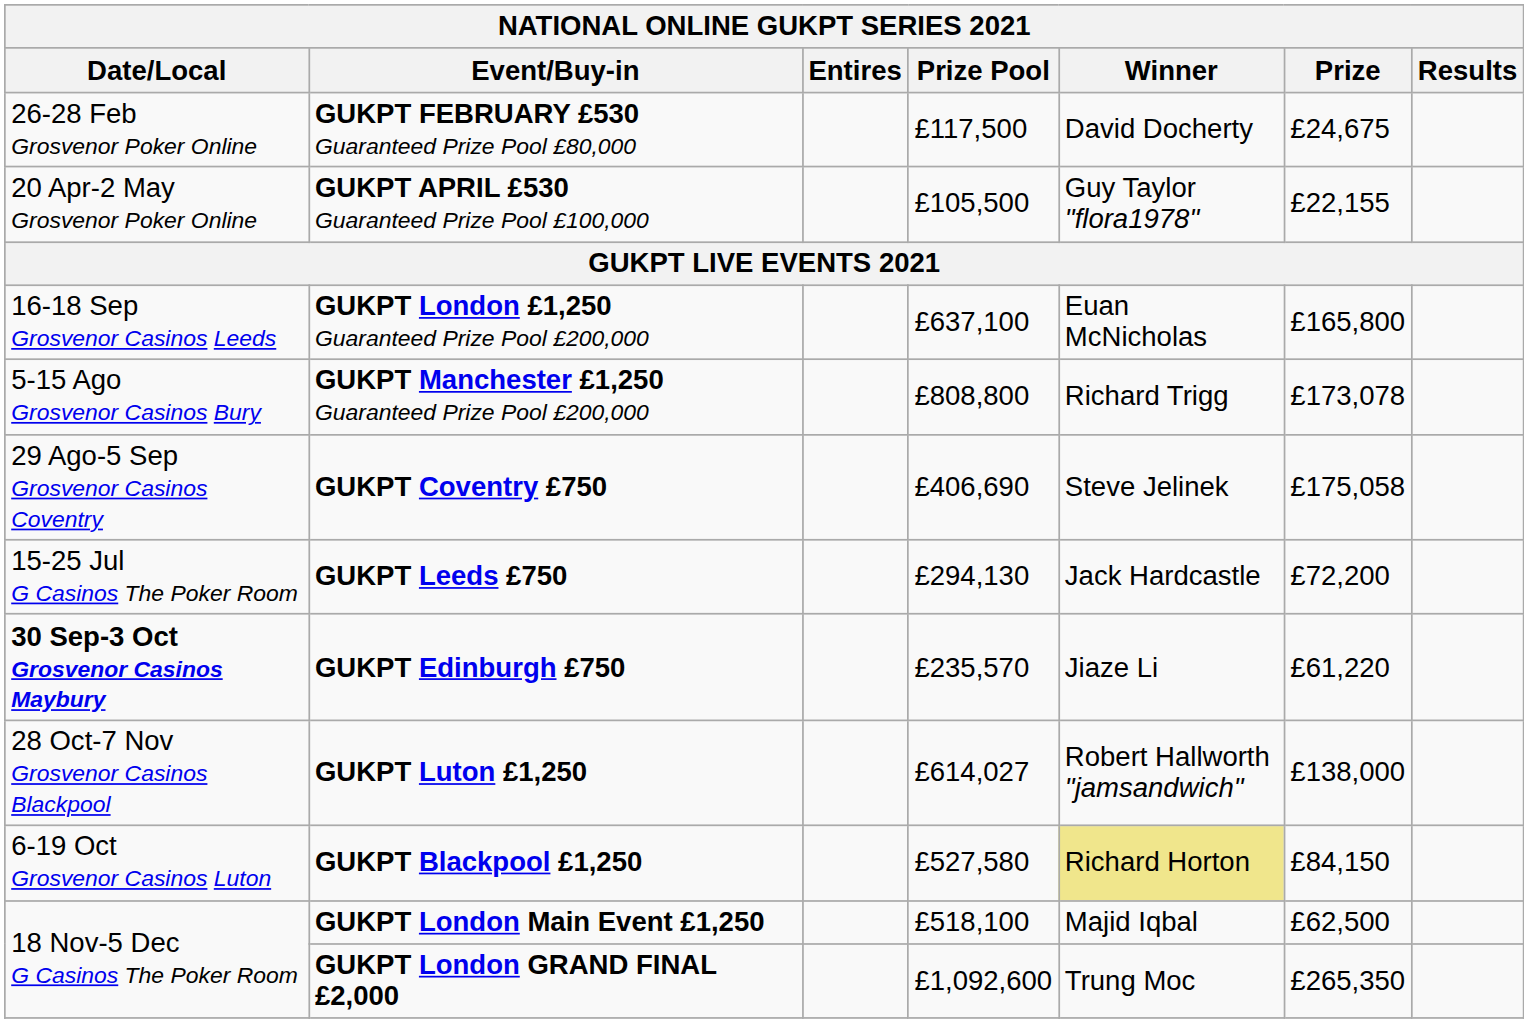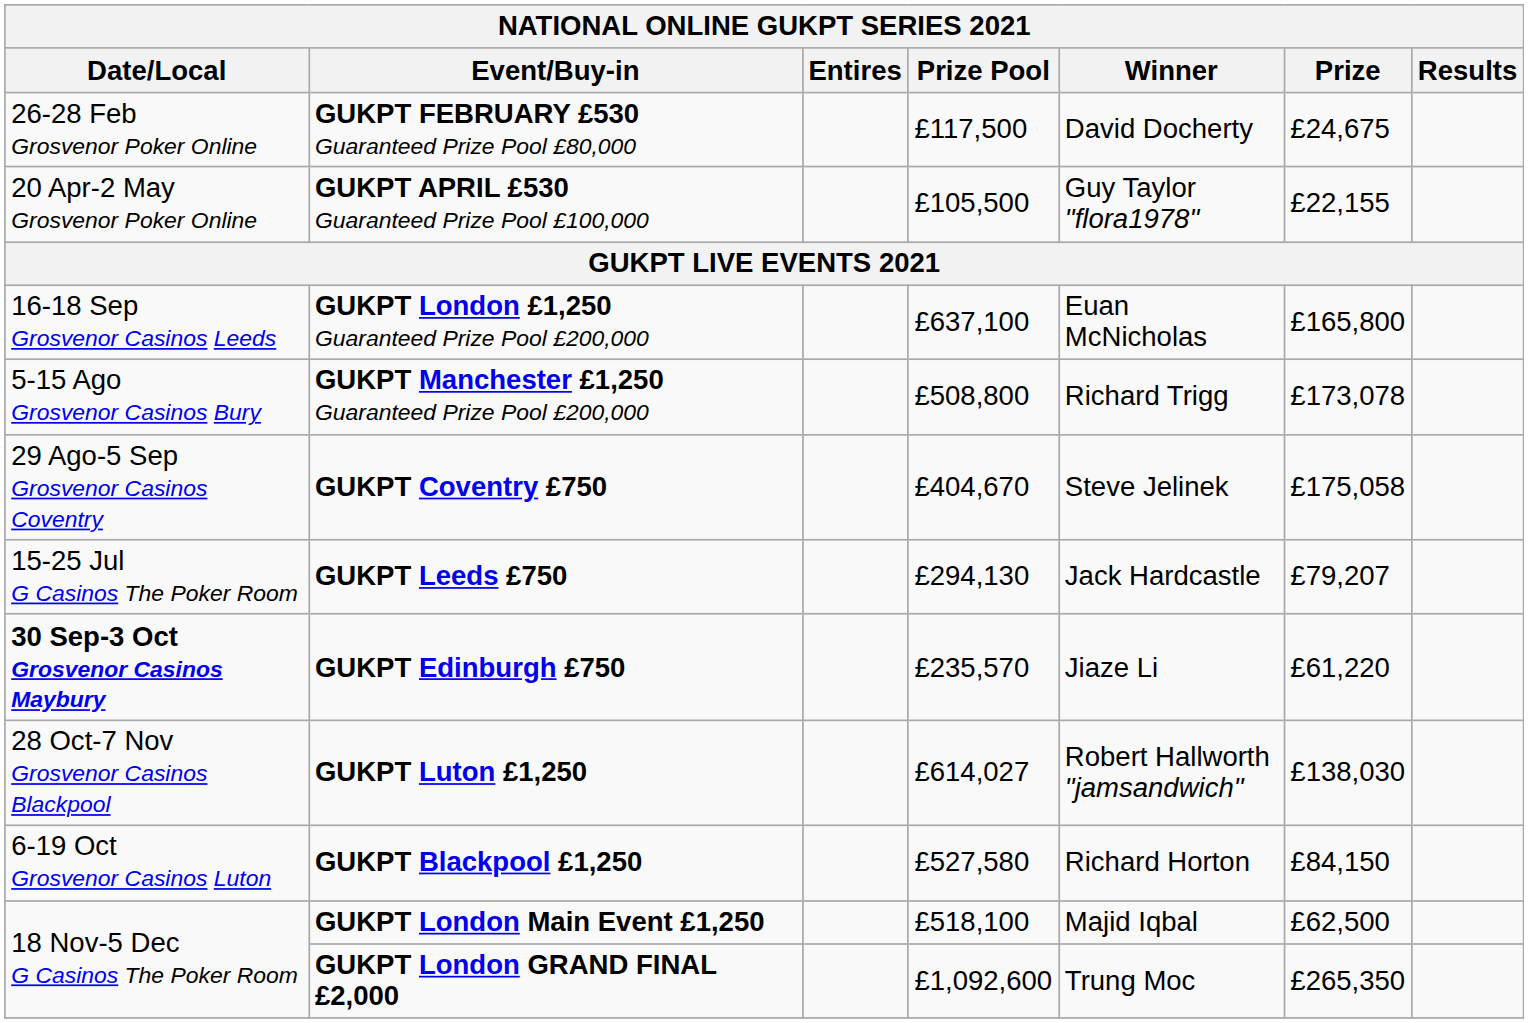 <table class="wikitable" width="100%">
 <tr>
 <th colspan="7">NATIONAL ONLINE GUKPT SERIES 2021</th>
 </tr>
 <tr>
 <th width="20%">Date/Local</th>
 <th !width="15%">Event/Buy-in</th>
 <th !width="10%">Entires</th>
 <th !width="10%">Prize Pool</th>
 <th !width="25%">Winner</th>
 <th !width="10%">Prize</th>
 <th !width="10%">Results</th>
 </tr>
 <tr>
 <td>26-28 Feb<br><small><em>Grosvenor Poker Online </em></small></td>
 <td> <strong>GUKPT FEBRUARY £530</strong><br><small><em>Guaranteed Prize Pool £80,000</em></small></td>
 <td></td>
 <td>£117,500</td>
 <td> David Docherty</td>
 <td>£24,675</td>
 <td></td>
 </tr>
 <tr>
 <td>20 Apr-2 May<br><small><em>Grosvenor Poker Online </em></small></td>
 <td> <strong>GUKPT APRIL £530</strong><br><small><em>Guaranteed Prize Pool £100,000</em></small></td>
 <td></td>
 <td>£105,500</td>
 <td> Guy Taylor<br><em>"flora1978"</em></td>
 <td>£22,155</td>
 <td></td>
 </tr>
 <tr>
 <th colspan="7">GUKPT LIVE EVENTS 2021</th>
 </tr>
 <tr>
 <td>16-18 Sep<br><small><em><a href='#'>Grosvenor Casinos</a> <a href='#'>Leeds</a></em></small></td>
 <td> <strong>GUKPT <a href='#'>London</a> £1,250</strong><br><small><em>Guaranteed Prize Pool £200,000</em></small></td>
 <td></td>
 <td>£637,100</td>
 <td> Euan McNicholas</td>
 <td>£165,800</td>
 <td></td>
 </tr>
 <tr>
 <td>5-15 Ago<br><small><em><a href='#'>Grosvenor Casinos</a> <a href='#'>Bury</a></em></small></td>
 <td> <strong>GUKPT <a href='#'>Manchester</a> £1,250</strong><br><small><em>Guaranteed Prize Pool £200,000</em></small></td>
 <td></td>
-<td>£808,800</td>
+<td>£508,800</td>
 <td> Richard Trigg</td>
 <td>£173,078</td>
 <td></td>
 </tr>
 <tr>
 <td>29 Ago-5 Sep<br><small><em><a href='#'>Grosvenor Casinos</a> <a href='#'>Coventry</a></em></small></td>
 <td> <strong>GUKPT <a href='#'>Coventry</a> £750</strong></td>
 <td></td>
-<td>£406,690</td>
+<td>£404,670</td>
 <td> Steve Jelinek</td>
 <td>£175,058</td>
 <td></td>
 </tr>
 <tr>
 <td>15-25 Jul<br><small><em><a href='#'>G Casinos</a> The Poker Room</em></small></td>
 <td> <strong>GUKPT <a href='#'>Leeds</a> £750</strong></td>
 <td></td>
 <td>£294,130</td>
 <td> Jack Hardcastle</td>
-<td>£72,200</td>
+<td>£79,207</td>
 <td></td>
 </tr>
 <tr>
 <td><strong>30 Sep-3 Oct<br><small><em><a href='#'>Grosvenor Casinos</a> <a href='#'>Maybury</a></em></small></strong></td>
 <td> <strong>GUKPT <a href='#'>Edinburgh</a> £750</strong></td>
 <td></td>
 <td>£235,570</td>
 <td> Jiaze Li</td>
 <td>£61,220</td>
 <td></td>
 </tr>
 <tr>
 <td>28 Oct-7 Nov<br><small><em><a href='#'>Grosvenor Casinos</a> <a href='#'>Blackpool</a></em></small></td>
 <td> <strong>GUKPT <a href='#'>Luton</a> £1,250</strong></td>
 <td></td>
 <td>£614,027</td>
 <td> Robert Hallworth<br><em>"jamsandwich"</em></td>
-<td>£138,000</td>
+<td>£138,030</td>
 <td></td>
 </tr>
 <tr>
 <td>6-19 Oct<br><small><em><a href='#'>Grosvenor Casinos</a> <a href='#'>Luton</a></em></small></td>
 <td> <strong>GUKPT <a href='#'>Blackpool</a> £1,250</strong></td>
 <td></td>
 <td>£527,580</td>
-<td style="background: khaki;"> Richard Horton</td>
+<td> Richard Horton</td>
 <td>£84,150</td>
 <td></td>
 </tr>
 <tr>
 <td rowspan="2">18 Nov-5 Dec<br><small><em><a href='#'>G Casinos</a> The Poker Room</em></small></td>
 <td> <strong>GUKPT <a href='#'>London</a> Main Event £1,250</strong></td>
 <td></td>
 <td>£518,100</td>
 <td> Majid Iqbal</td>
 <td>£62,500</td>
 <td></td>
 </tr>
 <tr>
 <td> <strong>GUKPT <a href='#'>London</a> GRAND FINAL £2,000</strong></td>
 <td></td>
 <td>£1,092,600</td>
 <td> Trung Moc</td>
 <td>£265,350</td>
 <td></td>
 </tr>
 </table>
